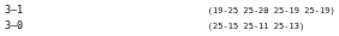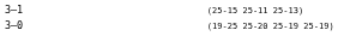 <table>
 <tr>
 <th width=200></th>
 <th width=80></th>
 <th width=200></th>
 <th width=220></th>
 </tr>
 <tr>
 <td align=right><strong></strong></td>
 <td align=center>3–1</td>
 <td></td>
-<td><small>(19-25 25-20 25-19 25-19)</small></td>
+<td><small>(25-15 25-11 25-13)</small></td>
 </tr>
 <tr>
 <td align=right><strong></strong></td>
 <td align=center>3–0</td>
 <td></td>
-<td><small>(25-15 25-11 25-13)</small></td>
+<td><small>(19-25 25-20 25-19 25-19)</small></td>
 </tr>
 </table>
